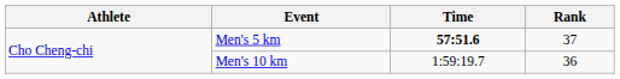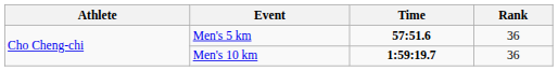 <table class="wikitable" style="text-align:center; font-size:90%; width:50%">
 <tr>
 <th>Athlete</th>
 <th>Event</th>
 <th>Time</th>
 <th>Rank</th>
 </tr>
 <tr>
 <td align=left rowspan=2><a href='#'>Cho Cheng-chi</a></td>
 <td align=left><a href='#'>Men's 5 km</a></td>
 <td><strong>57:51.6</strong></td>
-<td>37</td>
+<td>36</td>
 </tr>
 <tr>
 <td align=left><a href='#'>Men's 10 km</a></td>
-<td>1:59:19.7</td>
+<td><strong>1:59:19.7</strong></td>
 <td>36</td>
 </tr>
 </table>
